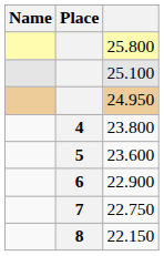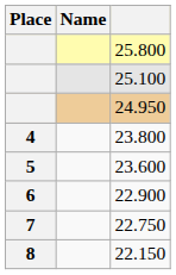 <table class="wikitable sortable" style="text-align:center">
 <tr bgcolor=fffcaf>
+<th scope=col>Place</th>
 <th scope=col>Name</th>
-<th scope=col>Place</th>
 <th scope=col></th>
 </tr>
 <tr bgcolor=fffcaf>
+<th scope=row></th>
 <td align=left></td>
-<th scope=row></th>
 <td>25.800</td>
 </tr>
 <tr bgcolor=e5e5e5>
+<th scope=row></th>
 <td align=left></td>
-<th scope=row></th>
 <td>25.100</td>
 </tr>
 <tr bgcolor=eecc99>
+<th scope=row></th>
 <td align=left></td>
-<th scope=row></th>
 <td>24.950</td>
 </tr>
 <tr>
+<th scope=row><strong>4</strong></th>
 <td align=left></td>
-<th scope=row><strong>4</strong></th>
 <td>23.800</td>
 </tr>
 <tr>
+<th scope=row><strong>5</strong></th>
 <td align=left></td>
-<th scope=row><strong>5</strong></th>
 <td>23.600</td>
 </tr>
 <tr>
+<th scope=row><strong>6</strong></th>
 <td align=left></td>
-<th scope=row><strong>6</strong></th>
 <td>22.900</td>
 </tr>
 <tr>
+<th scope=row><strong>7</strong></th>
 <td align=left></td>
-<th scope=row><strong>7</strong></th>
 <td>22.750</td>
 </tr>
 <tr>
+<th scope=row><strong>8</strong></th>
 <td align=left></td>
-<th scope=row><strong>8</strong></th>
 <td>22.150</td>
 </tr>
 </table>
